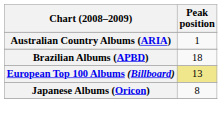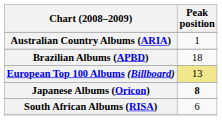 <table class="wikitable sortable plainrowheaders" style="text-align:center;">
 <tr>
 <th scope="col">Chart (2008–2009)</th>
 <th scope="col">Peak<br>position</th>
 </tr>
 <tr>
 </tr>
 <tr>
 <th scope="row">Australian Country Albums (<a href='#'>ARIA</a>)</th>
 <td>1</td>
 </tr>
 <tr>
 </tr>
 <tr>
 </tr>
 <tr>
 </tr>
 <tr>
 <th scope="row">Brazilian Albums (<a href='#'>APBD</a>)</th>
 <td>18</td>
 </tr>
 <tr>
 </tr>
 <tr>
 </tr>
 <tr>
 </tr>
 <tr>
 <th scope="row"><a href='#'>European Top 100 Albums</a> <em>(<a href='#'>Billboard</a>)</em></th>
 <td style="background: khaki;">13</td>
 </tr>
 <tr>
 </tr>
 <tr>
 </tr>
 <tr>
 </tr>
 <tr>
 <th scope="row">Japanese Albums (<a href='#'>Oricon</a>)</th>
-<td>8</td>
+<td><strong>8</strong></td>
 </tr>
 <tr>
 </tr>
 <tr>
 </tr>
 <tr>
 </tr>
 <tr>
+</tr>
+<tr>
+<th scope="row">South African Albums (<a href='#'>RISA</a>)</th>
+<td>6</td>
 </tr>
 <tr>
 </tr>
 <tr>
 </tr>
 <tr>
 </tr>
 <tr>
 </tr>
 <tr>
 </tr>
 <tr>
 </tr>
 <tr>
 </tr>
 </table>
